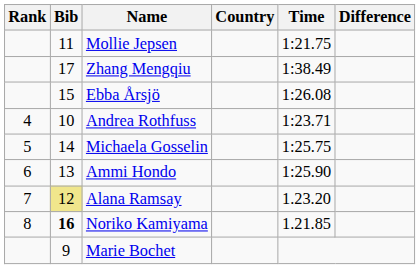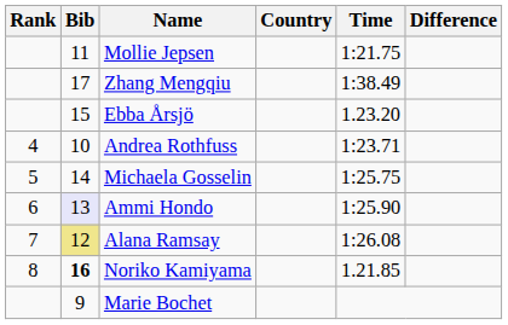 <table class="wikitable sortable" style="text-align:center">
 <tr>
 <th>Rank</th>
 <th>Bib</th>
 <th>Name</th>
 <th>Country</th>
 <th>Time</th>
 <th>Difference</th>
 </tr>
 <tr>
 <td></td>
 <td>11</td>
 <td align="left"><a href='#'>Mollie Jepsen</a></td>
 <td align="left"></td>
 <td>1:21.75</td>
 <td></td>
 </tr>
 <tr>
 <td></td>
 <td>17</td>
 <td align="left"><a href='#'>Zhang Mengqiu</a></td>
 <td align="left"></td>
 <td>1:38.49</td>
 <td></td>
 </tr>
 <tr>
 <td></td>
 <td>15</td>
 <td align="left"><a href='#'>Ebba Årsjö</a></td>
 <td align="left"></td>
-<td>1:26.08</td>
+<td>1.23.20</td>
 <td></td>
 </tr>
 <tr>
 <td>4</td>
 <td>10</td>
 <td align="left"><a href='#'>Andrea Rothfuss</a></td>
 <td align="left"></td>
 <td>1:23.71</td>
 <td></td>
 </tr>
 <tr>
 <td>5</td>
 <td>14</td>
 <td align="left"><a href='#'>Michaela Gosselin</a></td>
 <td align="left"></td>
 <td>1:25.75</td>
 <td></td>
 </tr>
 <tr>
 <td>6</td>
-<td>13</td>
+<td style="background: lavender;">13</td>
 <td align="left"><a href='#'>Ammi Hondo</a></td>
 <td align="left"></td>
 <td>1:25.90</td>
 <td></td>
 </tr>
 <tr>
 <td>7</td>
 <td style="background: khaki;">12</td>
 <td align="left"><a href='#'>Alana Ramsay</a></td>
 <td align="left"></td>
-<td>1.23.20</td>
+<td>1:26.08</td>
 <td></td>
 </tr>
 <tr>
 <td>8</td>
 <td><strong>16</strong></td>
 <td align="left"><a href='#'>Noriko Kamiyama</a></td>
 <td align="left"></td>
 <td>1.21.85</td>
 <td></td>
 </tr>
 <tr>
 <td></td>
 <td>9</td>
 <td align="left"><a href='#'>Marie Bochet</a></td>
 <td align="left"></td>
 <td colspan="2"></td>
 </tr>
 </table>
